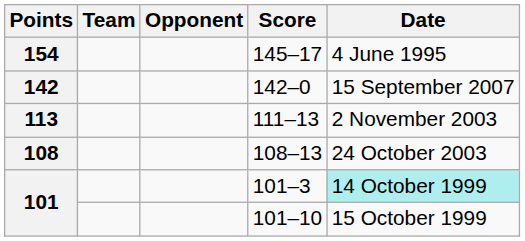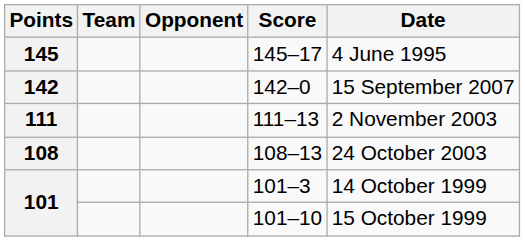 <table class="wikitable">
 <tr>
 <th>Points</th>
 <th>Team</th>
 <th>Opponent</th>
 <th>Score</th>
 <th>Date</th>
 </tr>
 <tr>
-<th>154</th>
+<th>145</th>
 <td></td>
 <td></td>
 <td>145–17</td>
 <td>4 June 1995</td>
 </tr>
 <tr>
 <th>142</th>
 <td></td>
 <td></td>
 <td>142–0</td>
 <td>15 September 2007</td>
 </tr>
 <tr>
-<th>113</th>
+<th>111</th>
 <td></td>
 <td></td>
 <td>111–13</td>
 <td>2 November 2003</td>
 </tr>
 <tr>
 <th>108</th>
 <td></td>
 <td></td>
 <td>108–13</td>
 <td>24 October 2003</td>
 </tr>
 <tr>
 <th rowspan="2">101</th>
 <td></td>
 <td></td>
 <td>101–3</td>
-<td style="background: paleturquoise;">14 October 1999</td>
+<td>14 October 1999</td>
 </tr>
 <tr>
 <td></td>
 <td></td>
 <td>101–10</td>
 <td>15 October 1999</td>
 </tr>
 </table>
